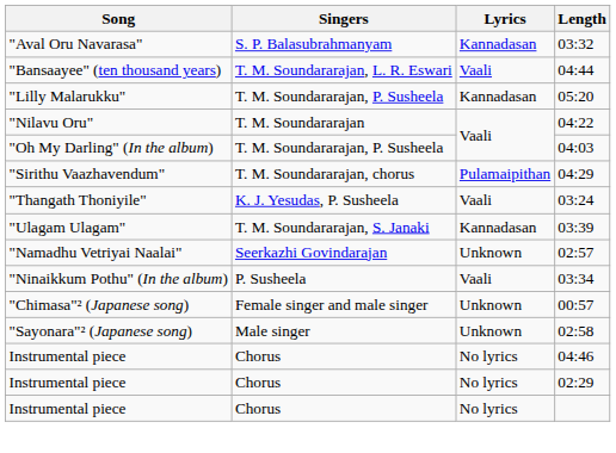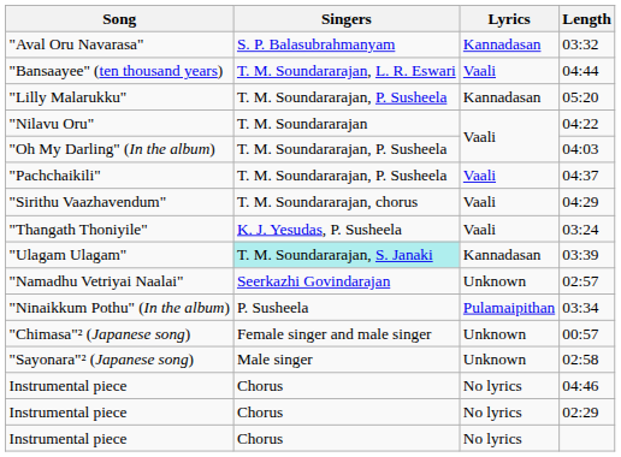 <table class="wikitable" style="font-size:95%;">
 <tr>
 <th>Song</th>
 <th>Singers</th>
 <th>Lyrics</th>
 <th>Length</th>
 </tr>
 <tr>
 <td>"Aval Oru Navarasa"</td>
 <td><a href='#'>S. P. Balasubrahmanyam</a></td>
 <td><a href='#'>Kannadasan</a></td>
 <td>03:32</td>
 </tr>
 <tr>
 <td>"Bansaayee" (<a href='#'>ten thousand years</a>)</td>
 <td><a href='#'>T. M. Soundararajan</a>, <a href='#'>L. R. Eswari</a></td>
 <td><a href='#'>Vaali</a></td>
 <td>04:44</td>
 </tr>
 <tr>
 <td>"Lilly Malarukku"</td>
 <td>T. M. Soundararajan, <a href='#'>P. Susheela</a></td>
 <td>Kannadasan</td>
 <td>05:20</td>
 </tr>
 <tr>
 <td>"Nilavu Oru"</td>
 <td>T. M. Soundararajan</td>
 <td rowspan=2>Vaali</td>
 <td>04:22</td>
 </tr>
 <tr>
 <td>"Oh My Darling" (<em>In the album</em>)</td>
 <td>T. M. Soundararajan, P. Susheela</td>
 <td>04:03</td>
 </tr>
 <tr>
+<td>"Pachchaikili"</td>
+<td>T. M. Soundararajan, P. Susheela</td>
+<td><a href='#'>Vaali</a></td>
+<td>04:37</td>
+</tr>
+<tr>
 <td>"Sirithu Vaazhavendum"</td>
 <td>T. M. Soundararajan, chorus</td>
-<td><a href='#'>Pulamaipithan</a></td>
+<td>Vaali</td>
 <td>04:29</td>
 </tr>
 <tr>
 <td>"Thangath Thoniyile"</td>
 <td><a href='#'>K. J. Yesudas</a>, P. Susheela</td>
 <td>Vaali</td>
 <td>03:24</td>
 </tr>
 <tr>
 <td>"Ulagam Ulagam"</td>
-<td>T. M. Soundararajan, <a href='#'>S. Janaki</a></td>
+<td style="background: paleturquoise;">T. M. Soundararajan, <a href='#'>S. Janaki</a></td>
 <td>Kannadasan</td>
 <td>03:39</td>
 </tr>
 <tr>
 <td>"Namadhu Vetriyai Naalai"</td>
 <td><a href='#'>Seerkazhi Govindarajan</a></td>
 <td>Unknown</td>
 <td>02:57</td>
 </tr>
 <tr>
 <td>"Ninaikkum Pothu" (<em>In the album</em>)</td>
 <td>P. Susheela</td>
-<td>Vaali</td>
+<td><a href='#'>Pulamaipithan</a></td>
 <td>03:34</td>
 </tr>
 <tr>
 <td>"Chimasa"² (<em>Japanese song</em>)</td>
 <td>Female singer and male singer</td>
 <td>Unknown</td>
 <td>00:57</td>
 </tr>
 <tr>
 <td>"Sayonara"² (<em>Japanese song</em>)</td>
 <td>Male singer</td>
 <td>Unknown</td>
 <td>02:58</td>
 </tr>
 <tr>
 <td>Instrumental piece</td>
 <td>Chorus</td>
 <td>No lyrics</td>
 <td>04:46</td>
 </tr>
 <tr>
 <td>Instrumental piece</td>
 <td>Chorus</td>
 <td>No lyrics</td>
 <td>02:29</td>
 </tr>
 <tr>
 <td>Instrumental piece</td>
 <td>Chorus</td>
 <td>No lyrics</td>
 <td></td>
 </tr>
 </table>
